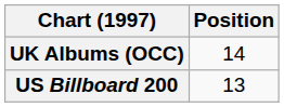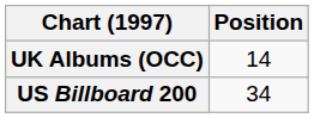 <table class="wikitable sortable plainrowheaders" style="text-align:center">
 <tr>
 <th scope="col">Chart (1997)</th>
 <th scope="col">Position</th>
 </tr>
 <tr>
 <th scope="row">UK Albums (OCC)</th>
 <td>14</td>
 </tr>
 <tr>
 <th scope="row">US <em>Billboard</em> 200</th>
-<td>13</td>
+<td>34</td>
 </tr>
 </table>
